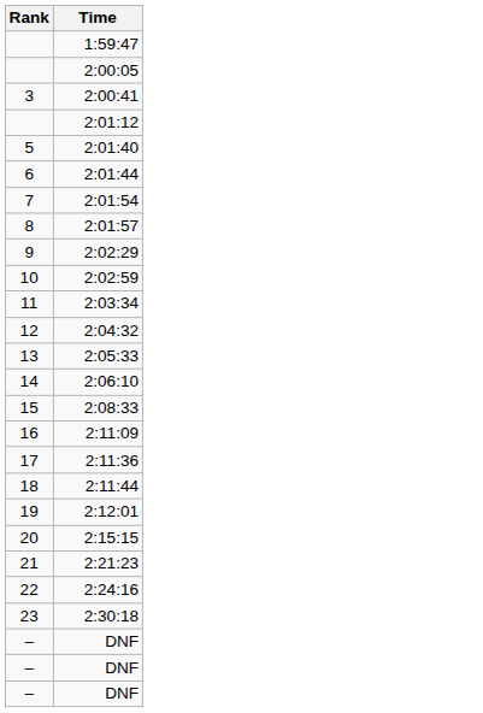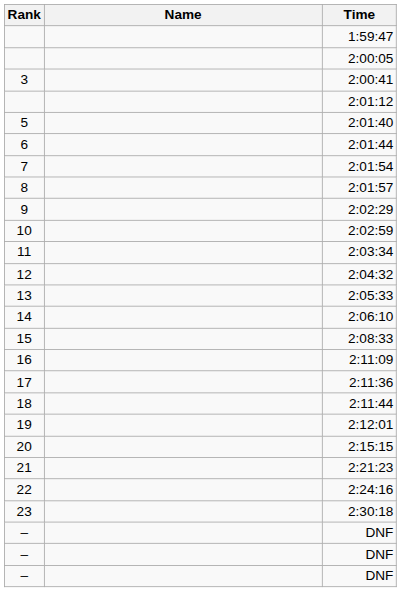 <table class="wikitable">
 <tr>
 <th>Rank</th>
+<th style="width:20em">Name</th>
 <th style="width:5em">Time</th>
 </tr>
 <tr>
 <td align="center"></td>
+<td></td>
 <td align="right">1:59:47</td>
 </tr>
 <tr>
 <td align="center"></td>
+<td></td>
 <td align="right">2:00:05</td>
 </tr>
 <tr>
 <td align="center">3</td>
+<td></td>
 <td align="right">2:00:41</td>
 </tr>
 <tr>
 <td align="center"></td>
+<td></td>
 <td align="right">2:01:12</td>
 </tr>
 <tr>
 <td align="center">5</td>
+<td></td>
 <td align="right">2:01:40</td>
 </tr>
 <tr>
 <td align="center">6</td>
+<td></td>
 <td align="right">2:01:44</td>
 </tr>
 <tr>
 <td align="center">7</td>
+<td></td>
 <td align="right">2:01:54</td>
 </tr>
 <tr>
 <td align="center">8</td>
+<td></td>
 <td align="right">2:01:57</td>
 </tr>
 <tr>
 <td align="center">9</td>
+<td></td>
 <td align="right">2:02:29</td>
 </tr>
 <tr>
 <td align="center">10</td>
+<td></td>
 <td align="right">2:02:59</td>
 </tr>
 <tr>
 <td align="center">11</td>
+<td></td>
 <td align="right">2:03:34</td>
 </tr>
 <tr>
 <td align="center">12</td>
+<td></td>
 <td align="right">2:04:32</td>
 </tr>
 <tr>
 <td align="center">13</td>
+<td></td>
 <td align="right">2:05:33</td>
 </tr>
 <tr>
 <td align="center">14</td>
+<td></td>
 <td align="right">2:06:10</td>
 </tr>
 <tr>
 <td align="center">15</td>
+<td></td>
 <td align="right">2:08:33</td>
 </tr>
 <tr>
 <td align="center">16</td>
+<td></td>
 <td align="right">2:11:09</td>
 </tr>
 <tr>
 <td align="center">17</td>
+<td></td>
 <td align="right">2:11:36</td>
 </tr>
 <tr>
 <td align="center">18</td>
+<td></td>
 <td align="right">2:11:44</td>
 </tr>
 <tr>
 <td align="center">19</td>
+<td></td>
 <td align="right">2:12:01</td>
 </tr>
 <tr>
 <td align="center">20</td>
+<td></td>
 <td align="right">2:15:15</td>
 </tr>
 <tr>
 <td align="center">21</td>
+<td></td>
 <td align="right">2:21:23</td>
 </tr>
 <tr>
 <td align="center">22</td>
+<td></td>
 <td align="right">2:24:16</td>
 </tr>
 <tr>
 <td align="center">23</td>
+<td></td>
 <td align="right">2:30:18</td>
 </tr>
 <tr>
 <td align="center">–</td>
+<td></td>
 <td align="right">DNF</td>
 </tr>
 <tr>
 <td align="center">–</td>
+<td></td>
 <td align="right">DNF</td>
 </tr>
 <tr>
 <td align="center">–</td>
+<td></td>
 <td align="right">DNF</td>
 </tr>
 </table>
